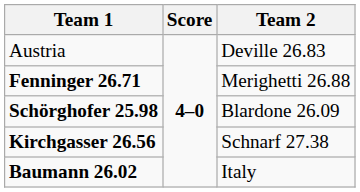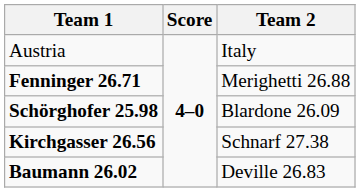 <table class="wikitable">
 <tr>
 <th>Team 1</th>
 <th>Score</th>
 <th>Team 2</th>
 </tr>
 <tr>
 <td> Austria</td>
 <td rowspan=5 align="center"><strong>4–0</strong></td>
-<td>Deville 26.83</td>
+<td> Italy</td>
 </tr>
 <tr>
 <td><strong>Fenninger 26.71</strong></td>
 <td>Merighetti 26.88</td>
 </tr>
 <tr>
 <td><strong>Schörghofer 25.98</strong></td>
 <td>Blardone 26.09</td>
 </tr>
 <tr>
 <td><strong>Kirchgasser 26.56</strong></td>
 <td>Schnarf 27.38</td>
 </tr>
 <tr>
 <td><strong>Baumann 26.02</strong></td>
-<td> Italy</td>
+<td>Deville 26.83</td>
 </tr>
 </table>
